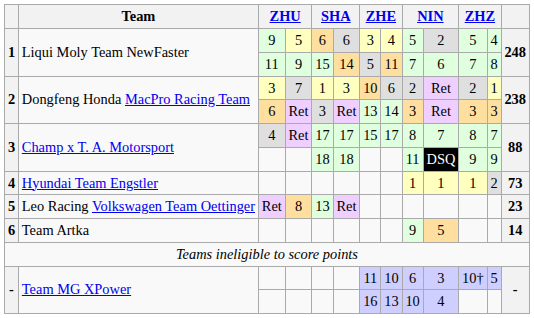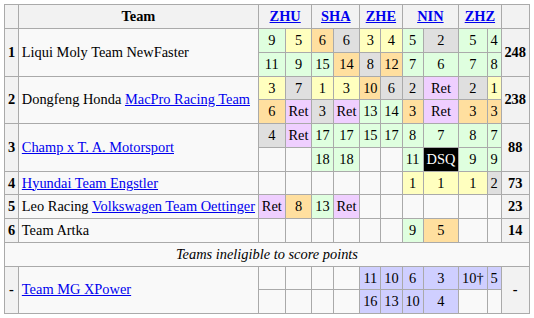 <table align=left| class="wikitable" style="font-size: 90%; text-align: center">
 <tr valign="top">
 <th valign="middle"></th>
 <th valign="middle">Team</th>
 <th colspan=2><a href='#'>ZHU</a><br></th>
 <th colspan=2><a href='#'>SHA</a><br></th>
 <th colspan=2><a href='#'>ZHE</a><br></th>
 <th colspan=2><a href='#'>NIN</a><br></th>
 <th colspan=2><a href='#'>ZHZ</a><br></th>
 <th valign="middle"></th>
 </tr>
 <tr>
 <th rowspan="2">1</th>
 <td rowspan="2" align=left> Liqui Moly Team NewFaster</td>
 <td style="background:#dfffdf;">9</td>
 <td style="background:#ffffbf;">5</td>
 <td style="background:#ffdf9f;">6</td>
 <td style="background:#dfdfdf;">6</td>
 <td style="background:#ffffbf;">3</td>
 <td style="background:#ffffbf;">4</td>
 <td style="background:#dfffdf;">5</td>
 <td style="background:#dfdfdf;">2</td>
 <td style="background:#dfffdf;">5</td>
 <td style="background:#dfffdf;">4</td>
 <th rowspan="2">248</th>
 </tr>
 <tr>
 <td style="background:#dfffdf;">11</td>
 <td style="background:#dfffdf;">9</td>
 <td style="background:#dfffdf;">15</td>
 <td style="background:#ffdf9f;">14</td>
-<td style="background:#dfdfdf;">5</td>
-<td style="background:#ffdf9f;">11</td>
+<td style="background:#dfdfdf;">8</td>
+<td style="background:#ffdf9f;">12</td>
 <td style="background:#dfffdf;">7</td>
 <td style="background:#dfffdf;">6</td>
 <td style="background:#dfffdf;">7</td>
 <td style="background:#dfffdf;">8</td>
 </tr>
 <tr>
 <th rowspan="2">2</th>
 <td rowspan="2" align=left> Dongfeng Honda <a href='#'>MacPro Racing Team</a></td>
 <td style="background:#ffffbf;">3</td>
 <td style="background:#dfdfdf;">7</td>
 <td style="background:#ffffbf;">1</td>
 <td style="background:#ffffbf;">3</td>
 <td style="background:#ffdf9f;">10</td>
 <td style="background:#dfdfdf;">6</td>
 <td style="background:#dfdfdf;">2</td>
 <td style="background:#efcfff;">Ret</td>
 <td style="background:#dfdfdf;">2</td>
 <td style="background:#ffffbf;">1</td>
 <th rowspan="2">238</th>
 </tr>
 <tr>
 <td style="background:#ffdf9f;">6</td>
 <td style="background:#efcfff;">Ret</td>
 <td style="background:#dfdfdf;">3</td>
 <td style="background:#efcfff;">Ret</td>
 <td style="background:#dfffdf;">13</td>
 <td style="background:#dfffdf;">14</td>
 <td style="background:#ffdf9f;">3</td>
 <td style="background:#efcfff;">Ret</td>
 <td style="background:#ffdf9f;">3</td>
 <td style="background:#ffdf9f;">3</td>
 </tr>
 <tr>
 <th rowspan="2">3</th>
 <td rowspan="2" align=left> <a href='#'>Champ x T. A. Motorsport</a></td>
 <td style="background:#dfdfdf;">4</td>
 <td style="background:#efcfff;">Ret</td>
 <td style="background:#dfffdf;">17</td>
 <td style="background:#dfffdf;">17</td>
 <td style="background:#dfffdf;">15</td>
 <td style="background:#dfffdf;">17</td>
 <td style="background:#dfffdf;">8</td>
 <td style="background:#dfffdf;">7</td>
 <td style="background:#dfffdf;">8</td>
 <td style="background:#dfffdf;">7</td>
 <th rowspan="2">88</th>
 </tr>
 <tr>
 <td></td>
 <td></td>
 <td style="background:#dfffdf;">18</td>
 <td style="background:#dfffdf;">18</td>
 <td></td>
 <td></td>
 <td style="background:#dfffdf;">11</td>
 <td style="background-color:#000000; color:white">DSQ</td>
 <td style="background:#dfffdf;">9</td>
 <td style="background:#dfffdf;">9</td>
 </tr>
 <tr>
 <th rowspan="1">4</th>
 <td rowspan="1" align=left> <a href='#'>Hyundai Team Engstler</a></td>
 <td></td>
 <td></td>
 <td></td>
 <td></td>
 <td></td>
 <td></td>
 <td style="background:#ffffbf;">1</td>
 <td style="background:#ffffbf;">1</td>
 <td style="background:#ffffbf;">1</td>
 <td style="background:#dfdfdf;">2</td>
 <th rowspan="1">73</th>
 </tr>
 <tr>
 <th rowspan="1">5</th>
 <td rowspan="1" align=left> Leo Racing <a href='#'>Volkswagen Team Oettinger</a></td>
 <td style="background:#efcfff;">Ret</td>
 <td style="background:#ffdf9f;">8</td>
 <td style="background:#dfffdf;">13</td>
 <td style="background:#efcfff;">Ret</td>
 <td></td>
 <td></td>
 <td></td>
 <td></td>
 <td></td>
 <td></td>
 <th rowspan="1">23</th>
 </tr>
 <tr>
 <th rowspan="1">6</th>
 <td rowspan="1" align=left> Team Artka</td>
 <td></td>
 <td></td>
 <td></td>
 <td></td>
 <td></td>
 <td></td>
 <td style="background:#dfffdf;">9</td>
 <td style="background:#ffdf9f;">5</td>
 <td></td>
 <td></td>
 <th rowspan="1">14</th>
 </tr>
 <tr>
 <td colspan="13"><em>Teams ineligible to score points</em></td>
 </tr>
 <tr>
 <th rowspan="2">-</th>
 <td rowspan="2" align=left> <a href='#'>Team MG XPower</a></td>
 <td></td>
 <td></td>
 <td></td>
 <td></td>
 <td style="background:#cfcfff;">11</td>
 <td style="background:#cfcfff;">10</td>
 <td style="background:#cfcfff;">6</td>
 <td style="background:#cfcfff;">3</td>
 <td style="background:#cfcfff;">10†</td>
 <td style="background:#cfcfff;">5</td>
 <th rowspan="2">-</th>
 </tr>
 <tr>
 <td></td>
 <td></td>
 <td></td>
 <td></td>
 <td style="background:#cfcfff;">16</td>
 <td style="background:#cfcfff;">13</td>
 <td style="background:#cfcfff;">10</td>
 <td style="background:#cfcfff;">4</td>
 <td></td>
 <td></td>
 </tr>
 <tr valign="top">
 </tr>
 </table>
